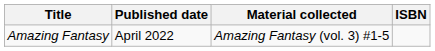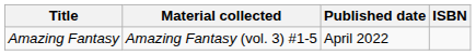 <table class="wikitable">
 <tr>
 <th>Title</th>
+<th>Material collected</th>
 <th>Published date</th>
-<th>Material collected</th>
 <th>ISBN</th>
 </tr>
 <tr>
 <td><em>Amazing Fantasy</em></td>
+<td><em>Amazing Fantasy</em> (vol. 3) #1-5</td>
 <td>April 2022</td>
-<td><em>Amazing Fantasy</em> (vol. 3) #1-5</td>
 <td></td>
 </tr>
 </table>
